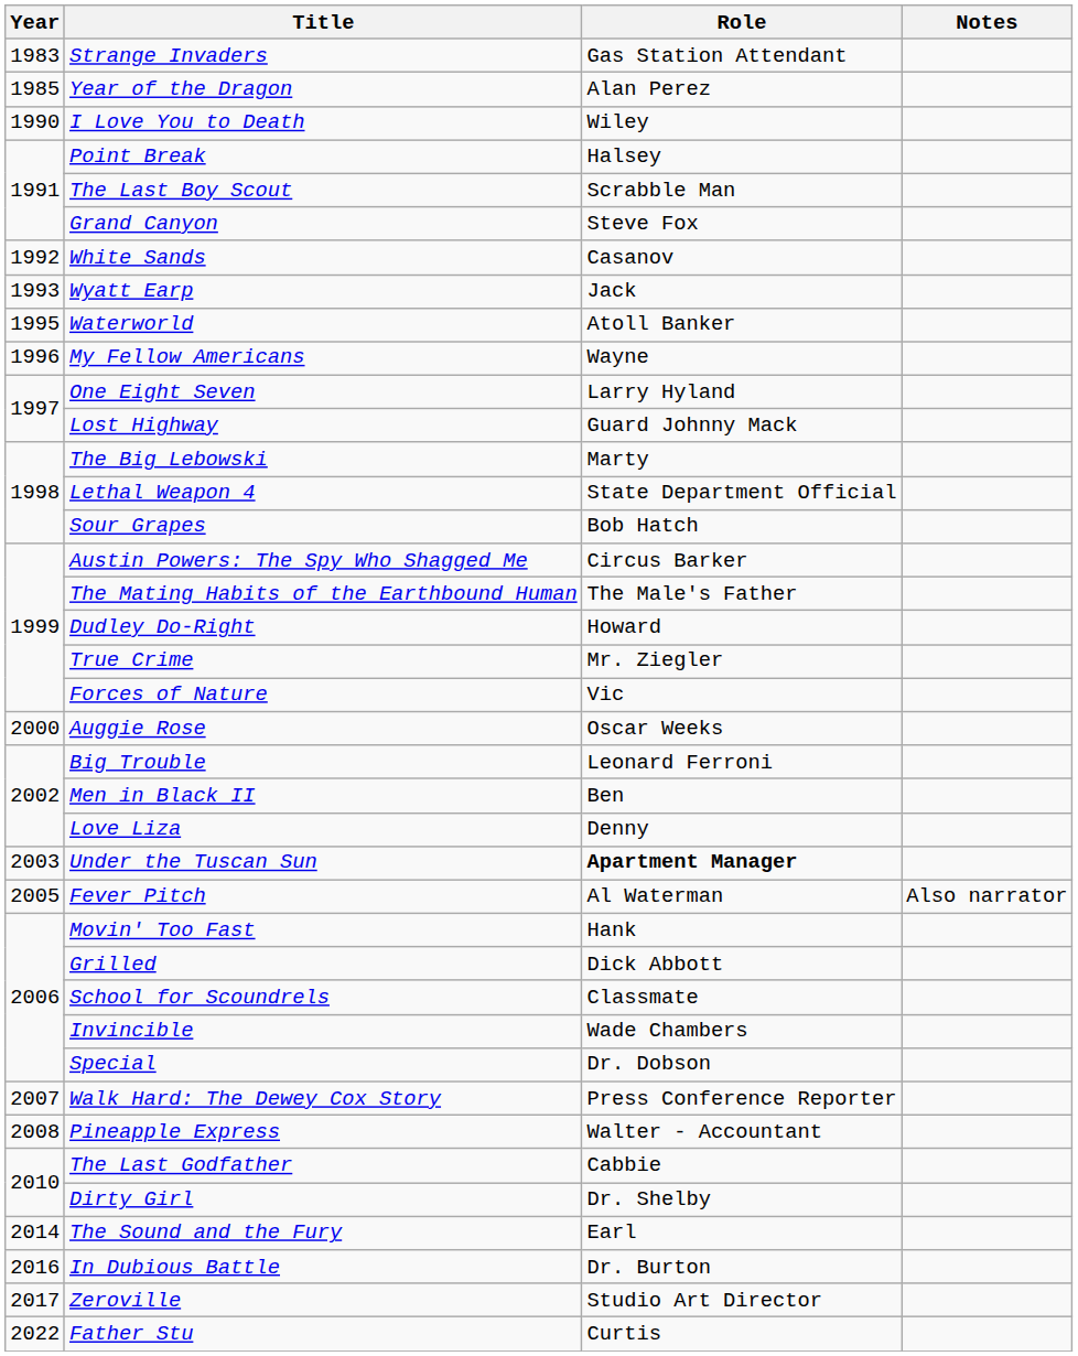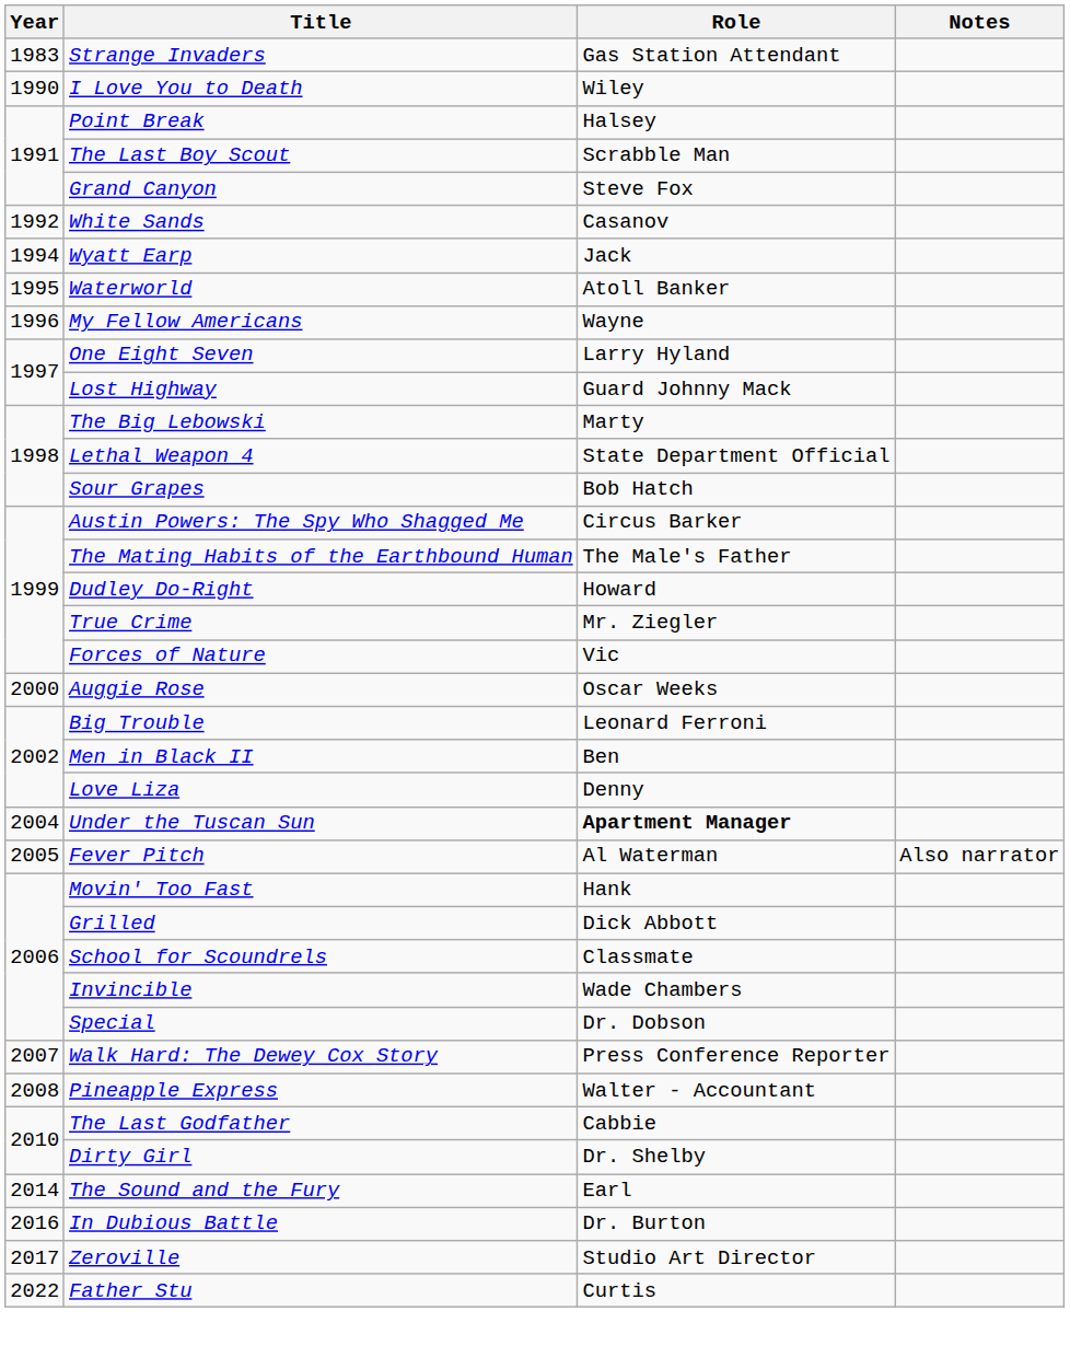 <table class="wikitable sortable">
 <tr>
 <th>Year</th>
 <th>Title</th>
 <th>Role</th>
 <th class="unsortable">Notes</th>
 </tr>
 <tr>
 <td>1983</td>
 <td><em><a href='#'>Strange Invaders</a></em></td>
 <td>Gas Station Attendant</td>
-<td></td>
-</tr>
-<tr>
-<td>1985</td>
-<td><em><a href='#'>Year of the Dragon</a></em></td>
-<td>Alan Perez</td>
 <td></td>
 </tr>
 <tr>
 <td>1990</td>
 <td><em><a href='#'>I Love You to Death</a></em></td>
 <td>Wiley</td>
 <td></td>
 </tr>
 <tr>
 <td rowspan="3">1991</td>
 <td><em><a href='#'>Point Break</a></em></td>
 <td>Halsey</td>
 <td></td>
 </tr>
 <tr>
 <td><em><a href='#'>The Last Boy Scout</a></em></td>
 <td>Scrabble Man</td>
 <td></td>
 </tr>
 <tr>
 <td><em><a href='#'>Grand Canyon</a></em></td>
 <td>Steve Fox</td>
 <td></td>
 </tr>
 <tr>
 <td>1992</td>
 <td><em><a href='#'>White Sands</a></em></td>
 <td>Casanov</td>
 <td></td>
 </tr>
 <tr>
-<td>1993</td>
+<td>1994</td>
 <td><em><a href='#'>Wyatt Earp</a></em></td>
 <td>Jack</td>
 <td></td>
 </tr>
 <tr>
 <td>1995</td>
 <td><em><a href='#'>Waterworld</a></em></td>
 <td>Atoll Banker</td>
 <td></td>
 </tr>
 <tr>
 <td>1996</td>
 <td><em><a href='#'>My Fellow Americans</a></em></td>
 <td>Wayne</td>
 <td></td>
 </tr>
 <tr>
 <td rowspan="2">1997</td>
 <td><em><a href='#'>One Eight Seven</a></em></td>
 <td>Larry Hyland</td>
 <td></td>
 </tr>
 <tr>
 <td><em><a href='#'>Lost Highway</a></em></td>
 <td>Guard Johnny Mack</td>
 <td></td>
 </tr>
 <tr>
 <td rowspan="3">1998</td>
 <td><em><a href='#'>The Big Lebowski</a></em></td>
 <td>Marty</td>
 <td></td>
 </tr>
 <tr>
 <td><em><a href='#'>Lethal Weapon 4</a></em></td>
 <td>State Department Official</td>
 <td></td>
 </tr>
 <tr>
 <td><em><a href='#'>Sour Grapes</a></em></td>
 <td>Bob Hatch</td>
 <td></td>
 </tr>
 <tr>
 <td rowspan="5">1999</td>
 <td><em><a href='#'>Austin Powers: The Spy Who Shagged Me</a></em></td>
 <td>Circus Barker</td>
 <td></td>
 </tr>
 <tr>
 <td><em><a href='#'>The Mating Habits of the Earthbound Human</a></em></td>
 <td>The Male's Father</td>
 <td></td>
 </tr>
 <tr>
 <td><em><a href='#'>Dudley Do-Right</a></em></td>
 <td>Howard</td>
 <td></td>
 </tr>
 <tr>
 <td><em><a href='#'>True Crime</a></em></td>
 <td>Mr. Ziegler</td>
 <td></td>
 </tr>
 <tr>
 <td><em><a href='#'>Forces of Nature</a></em></td>
 <td>Vic</td>
 <td></td>
 </tr>
 <tr>
 <td>2000</td>
 <td><em><a href='#'>Auggie Rose</a></em></td>
 <td>Oscar Weeks</td>
 <td></td>
 </tr>
 <tr>
 <td rowspan="3">2002</td>
 <td><em><a href='#'>Big Trouble</a></em></td>
 <td>Leonard Ferroni</td>
 <td></td>
 </tr>
 <tr>
 <td><em><a href='#'>Men in Black II</a></em></td>
 <td>Ben</td>
 <td></td>
 </tr>
 <tr>
 <td><em><a href='#'>Love Liza</a></em></td>
 <td>Denny</td>
 <td></td>
 </tr>
 <tr>
-<td>2003</td>
+<td>2004</td>
 <td><em><a href='#'>Under the Tuscan Sun</a></em></td>
 <td><strong>Apartment Manager</strong></td>
 <td></td>
 </tr>
 <tr>
 <td>2005</td>
 <td><em><a href='#'>Fever Pitch</a></em></td>
 <td>Al Waterman</td>
 <td>Also narrator</td>
 </tr>
 <tr>
 <td rowspan="5">2006</td>
 <td><em><a href='#'>Movin' Too Fast</a></em></td>
 <td>Hank</td>
 <td></td>
 </tr>
 <tr>
 <td><em><a href='#'>Grilled</a></em></td>
 <td>Dick Abbott</td>
 <td></td>
 </tr>
 <tr>
 <td><em><a href='#'>School for Scoundrels</a></em></td>
 <td>Classmate</td>
 <td></td>
 </tr>
 <tr>
 <td><em><a href='#'>Invincible</a></em></td>
 <td>Wade Chambers</td>
 <td></td>
 </tr>
 <tr>
 <td><em><a href='#'>Special</a></em></td>
 <td>Dr. Dobson</td>
 <td></td>
 </tr>
 <tr>
 <td>2007</td>
 <td><em><a href='#'>Walk Hard: The Dewey Cox Story</a></em></td>
 <td>Press Conference Reporter</td>
 <td></td>
 </tr>
 <tr>
 <td>2008</td>
 <td><em><a href='#'>Pineapple Express</a></em></td>
 <td>Walter - Accountant</td>
 <td></td>
 </tr>
 <tr>
 <td rowspan="2">2010</td>
 <td><em><a href='#'>The Last Godfather</a></em></td>
 <td>Cabbie</td>
 <td></td>
 </tr>
 <tr>
 <td><em><a href='#'>Dirty Girl</a></em></td>
 <td>Dr. Shelby</td>
 <td></td>
 </tr>
 <tr>
 <td>2014</td>
 <td><em><a href='#'>The Sound and the Fury</a></em></td>
 <td>Earl</td>
 <td></td>
 </tr>
 <tr>
 <td>2016</td>
 <td><em><a href='#'>In Dubious Battle</a></em></td>
 <td>Dr. Burton</td>
 <td></td>
 </tr>
 <tr>
 <td>2017</td>
 <td><em><a href='#'>Zeroville</a></em></td>
 <td>Studio Art Director</td>
 <td></td>
 </tr>
 <tr>
 <td>2022</td>
 <td><em><a href='#'>Father Stu</a></em></td>
 <td>Curtis</td>
 <td></td>
 </tr>
 </table>
